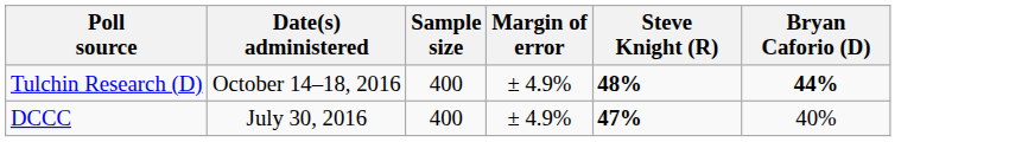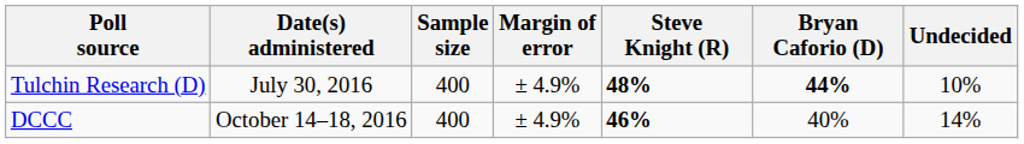 <table class="wikitable">
 <tr>
 <th>Poll<br>source</th>
 <th>Date(s)<br>administered</th>
 <th>Sample<br>size</th>
 <th>Margin of<br>error</th>
 <th style="width:100px;">Steve<br>Knight (R)</th>
 <th style="width:100px;">Bryan<br>Caforio (D)</th>
+<th>Undecided</th>
 </tr>
 <tr>
 <td><a href='#'>Tulchin Research (D)</a></td>
-<td align=center>October 14–18, 2016</td>
+<td align=center>July 30, 2016</td>
 <td align=center>400</td>
 <td align=center>± 4.9%</td>
 <td><strong>48%</strong></td>
 <td align=center><strong>44%</strong></td>
+<td align=center>10%</td>
 </tr>
 <tr>
 <td><a href='#'>DCCC</a></td>
-<td align=center>July 30, 2016</td>
+<td align=center>October 14–18, 2016</td>
 <td align=center>400</td>
 <td align=center>± 4.9%</td>
-<td><strong>47%</strong></td>
+<td><strong>46%</strong></td>
 <td align=center>40%</td>
+<td align=center>14%</td>
 </tr>
 </table>
